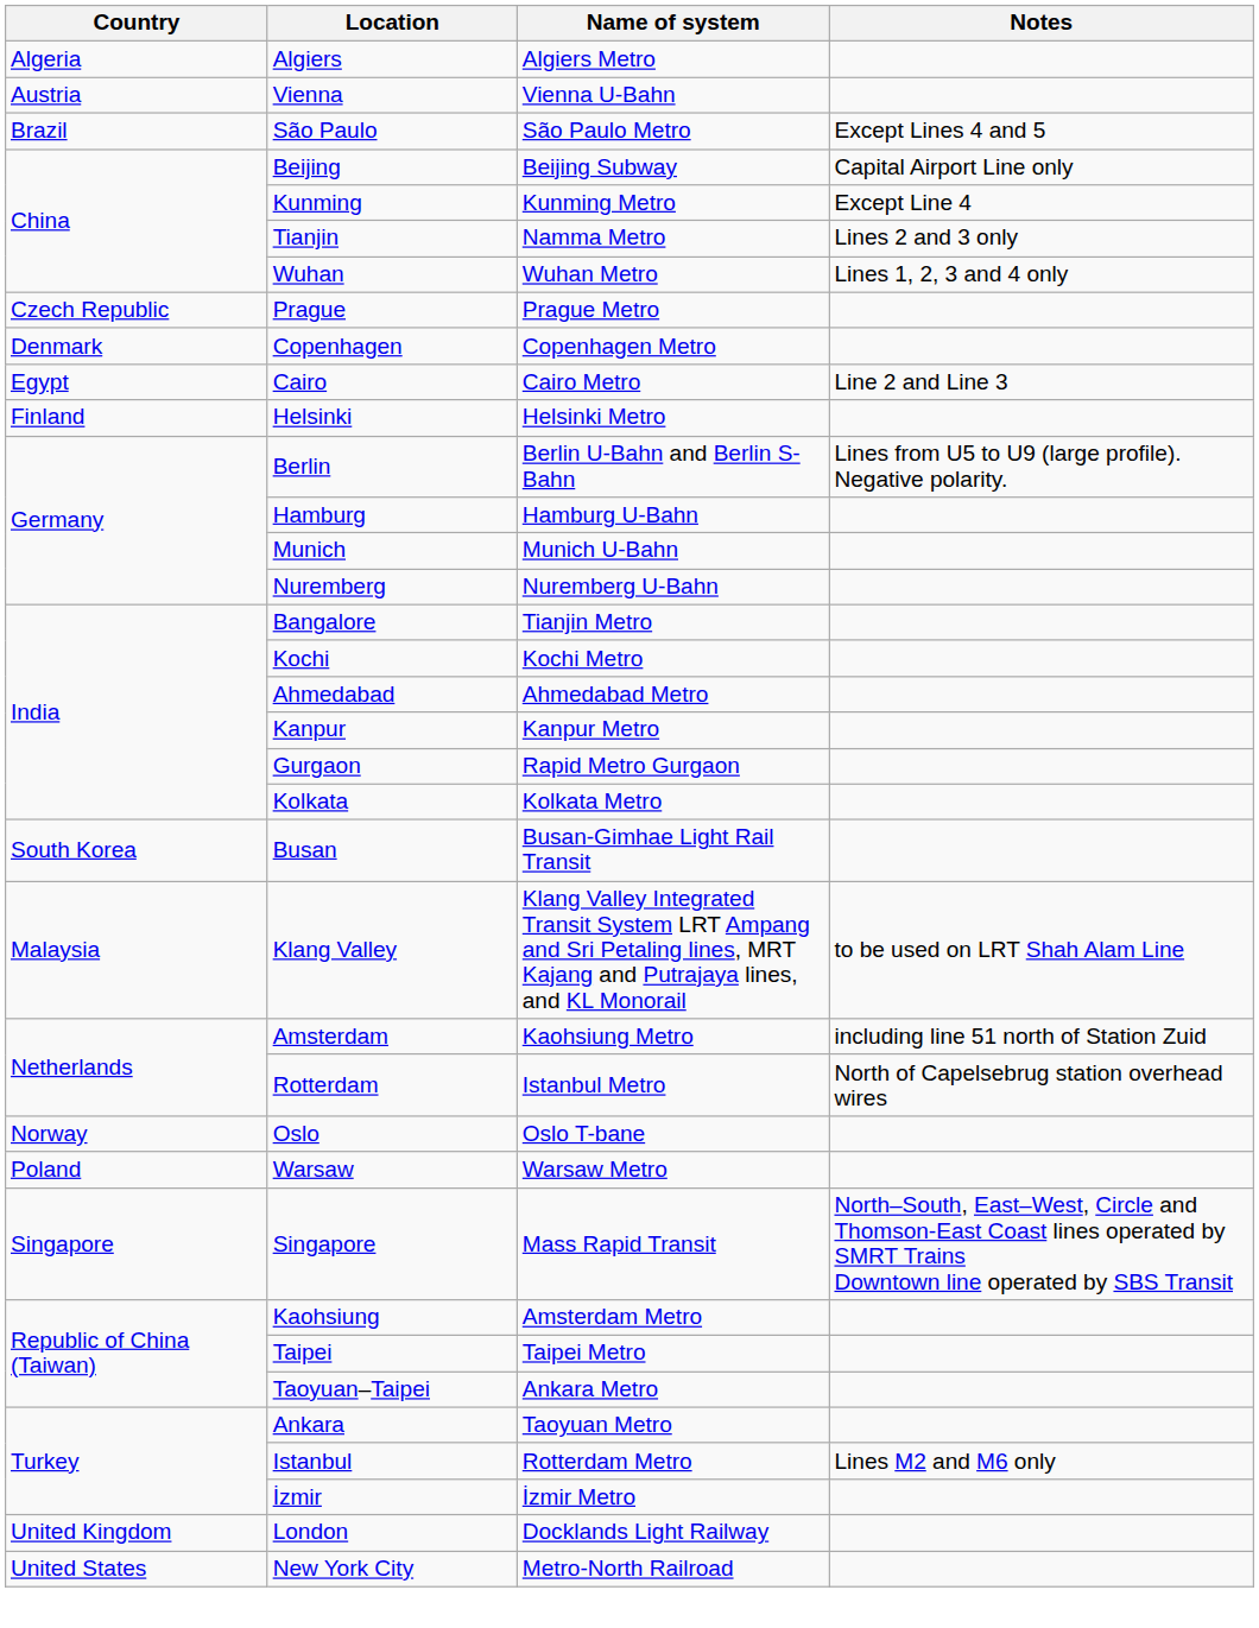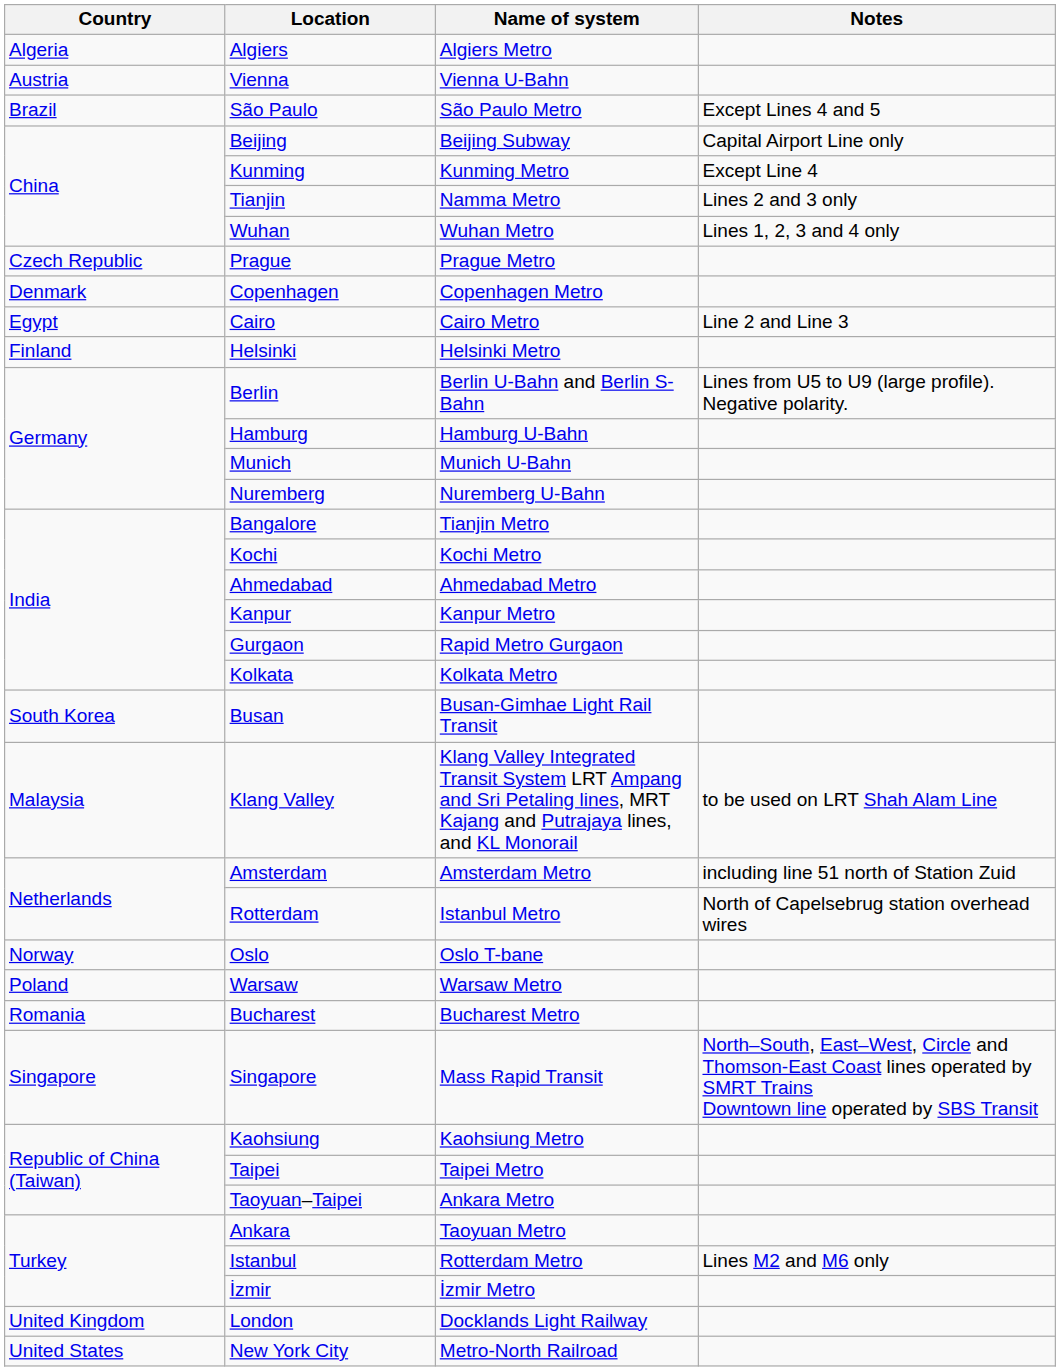 <table class="wikitable" style=width:100%>
 <tr>
 <th style="width:21%">Country</th>
 <th style="width:20%">Location</th>
 <th style="width:25%">Name of system</th>
 <th style="width:34%">Notes</th>
 </tr>
 <tr>
 <td><a href='#'>Algeria</a></td>
 <td><a href='#'>Algiers</a></td>
 <td><a href='#'>Algiers Metro</a></td>
 <td></td>
 </tr>
 <tr>
 <td><a href='#'>Austria</a></td>
 <td><a href='#'>Vienna</a></td>
 <td><a href='#'>Vienna U-Bahn</a></td>
 <td></td>
 </tr>
 <tr>
 <td><a href='#'>Brazil</a></td>
 <td><a href='#'>São Paulo</a></td>
 <td><a href='#'>São Paulo Metro</a></td>
 <td>Except Lines 4 and 5</td>
 </tr>
 <tr>
 <td rowspan="4"><a href='#'>China</a></td>
 <td><a href='#'>Beijing</a></td>
 <td><a href='#'>Beijing Subway</a></td>
 <td>Capital Airport Line only</td>
 </tr>
 <tr>
 <td><a href='#'>Kunming</a></td>
 <td><a href='#'>Kunming Metro</a></td>
 <td>Except Line 4</td>
 </tr>
 <tr>
 <td><a href='#'>Tianjin</a></td>
 <td><a href='#'>Namma Metro</a></td>
 <td>Lines 2 and 3 only</td>
 </tr>
 <tr>
 <td><a href='#'>Wuhan</a></td>
 <td><a href='#'>Wuhan Metro</a></td>
 <td>Lines 1, 2, 3 and 4 only</td>
 </tr>
 <tr>
 <td><a href='#'>Czech Republic</a></td>
 <td><a href='#'>Prague</a></td>
 <td><a href='#'>Prague Metro</a></td>
 <td></td>
 </tr>
 <tr>
 <td><a href='#'>Denmark</a></td>
 <td><a href='#'>Copenhagen</a></td>
 <td><a href='#'>Copenhagen Metro</a></td>
 <td></td>
 </tr>
 <tr>
 <td><a href='#'>Egypt</a></td>
 <td><a href='#'>Cairo</a></td>
 <td><a href='#'>Cairo Metro</a></td>
 <td>Line 2 and Line 3</td>
 </tr>
 <tr>
 <td><a href='#'>Finland</a></td>
 <td><a href='#'>Helsinki</a></td>
 <td><a href='#'>Helsinki Metro</a></td>
 <td></td>
 </tr>
 <tr>
 <td rowspan="4"><a href='#'>Germany</a></td>
 <td><a href='#'>Berlin</a></td>
 <td><a href='#'>Berlin U-Bahn</a> and <a href='#'>Berlin S-Bahn</a></td>
 <td>Lines from U5 to U9 (large profile). Negative polarity.</td>
 </tr>
 <tr>
 <td><a href='#'>Hamburg</a></td>
 <td><a href='#'>Hamburg U-Bahn</a></td>
 <td></td>
 </tr>
 <tr>
 <td><a href='#'>Munich</a></td>
 <td><a href='#'>Munich U-Bahn</a></td>
 <td></td>
 </tr>
 <tr>
 <td><a href='#'>Nuremberg</a></td>
 <td><a href='#'>Nuremberg U-Bahn</a></td>
 <td></td>
 </tr>
 <tr>
 <td rowspan="6"><a href='#'>India</a></td>
 <td><a href='#'>Bangalore</a></td>
 <td><a href='#'>Tianjin Metro</a></td>
 <td></td>
 </tr>
 <tr>
 <td><a href='#'>Kochi</a></td>
 <td><a href='#'>Kochi Metro</a></td>
 <td></td>
 </tr>
 <tr>
 <td><a href='#'>Ahmedabad</a></td>
 <td><a href='#'>Ahmedabad Metro</a></td>
 <td></td>
 </tr>
 <tr>
 <td><a href='#'>Kanpur</a></td>
 <td><a href='#'>Kanpur Metro</a></td>
 <td></td>
 </tr>
 <tr>
 <td><a href='#'>Gurgaon</a></td>
 <td><a href='#'>Rapid Metro Gurgaon</a></td>
 <td></td>
 </tr>
 <tr>
 <td><a href='#'>Kolkata</a></td>
 <td><a href='#'>Kolkata Metro</a></td>
 <td></td>
 </tr>
 <tr>
 <td><a href='#'>South Korea</a></td>
 <td><a href='#'>Busan</a></td>
 <td><a href='#'>Busan-Gimhae Light Rail Transit</a></td>
 <td></td>
 </tr>
 <tr>
 <td><a href='#'>Malaysia</a></td>
 <td><a href='#'>Klang Valley</a></td>
 <td><a href='#'>Klang Valley Integrated Transit System</a> LRT <a href='#'>Ampang and Sri Petaling lines</a>, MRT <a href='#'>Kajang</a> and <a href='#'>Putrajaya</a> lines, and <a href='#'>KL Monorail</a></td>
 <td>to be used on LRT <a href='#'>Shah Alam Line</a></td>
 </tr>
 <tr>
 <td rowspan="2"><a href='#'>Netherlands</a></td>
 <td><a href='#'>Amsterdam</a></td>
-<td><a href='#'>Kaohsiung Metro</a></td>
+<td><a href='#'>Amsterdam Metro</a></td>
 <td>including line 51 north of Station Zuid</td>
 </tr>
 <tr>
 <td><a href='#'>Rotterdam</a></td>
 <td><a href='#'>Istanbul Metro</a></td>
 <td>North of Capelsebrug station overhead wires</td>
 </tr>
 <tr>
 <td><a href='#'>Norway</a></td>
 <td><a href='#'>Oslo</a></td>
 <td><a href='#'>Oslo T-bane</a></td>
 <td></td>
 </tr>
 <tr>
 <td><a href='#'>Poland</a></td>
 <td><a href='#'>Warsaw</a></td>
 <td><a href='#'>Warsaw Metro</a></td>
 <td></td>
 </tr>
 <tr>
+<td><a href='#'>Romania</a></td>
+<td><a href='#'>Bucharest</a></td>
+<td><a href='#'>Bucharest Metro</a></td>
+<td></td>
+</tr>
+<tr>
 <td><a href='#'>Singapore</a></td>
 <td><a href='#'>Singapore</a></td>
 <td><a href='#'>Mass Rapid Transit</a></td>
 <td><a href='#'>North–South</a>, <a href='#'>East–West</a>, <a href='#'>Circle</a> and <a href='#'>Thomson-East Coast</a> lines operated by <a href='#'>SMRT Trains</a><br><a href='#'>Downtown line</a> operated by <a href='#'>SBS Transit</a></td>
 </tr>
 <tr>
 <td rowspan="3"><a href='#'>Republic of China (Taiwan)</a></td>
 <td><a href='#'>Kaohsiung</a></td>
-<td><a href='#'>Amsterdam Metro</a></td>
+<td><a href='#'>Kaohsiung Metro</a></td>
 <td></td>
 </tr>
 <tr>
 <td><a href='#'>Taipei</a></td>
 <td><a href='#'>Taipei Metro</a></td>
 <td></td>
 </tr>
 <tr>
 <td><a href='#'>Taoyuan</a>–<a href='#'>Taipei</a></td>
 <td><a href='#'>Ankara Metro</a></td>
 <td></td>
 </tr>
 <tr>
 <td rowspan="3"><a href='#'>Turkey</a></td>
 <td><a href='#'>Ankara</a></td>
 <td><a href='#'>Taoyuan Metro</a></td>
 <td></td>
 </tr>
 <tr>
 <td><a href='#'>Istanbul</a></td>
 <td><a href='#'>Rotterdam Metro</a></td>
 <td>Lines <a href='#'>M2</a> and <a href='#'>M6</a> only</td>
 </tr>
 <tr>
 <td><a href='#'>İzmir</a></td>
 <td><a href='#'>İzmir Metro</a></td>
 <td></td>
 </tr>
 <tr>
 <td><a href='#'>United Kingdom</a></td>
 <td><a href='#'>London</a></td>
 <td><a href='#'>Docklands Light Railway</a></td>
 <td></td>
 </tr>
 <tr>
 <td><a href='#'>United States</a></td>
 <td><a href='#'>New York City</a></td>
 <td><a href='#'>Metro-North Railroad</a></td>
 <td></td>
 </tr>
 </table>
